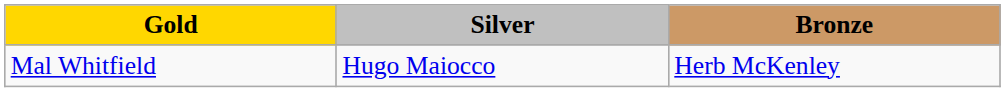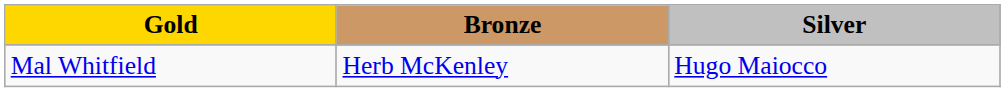 <table class="wikitable" style="text-align:left">
 <tr align="center">
 <td width=200 bgcolor=gold><strong>Gold</strong></td>
+<td width=200 bgcolor=CC9966><strong>Bronze</strong></td>
 <td width=200 bgcolor=silver><strong>Silver</strong></td>
-<td width=200 bgcolor=CC9966><strong>Bronze</strong></td>
 </tr>
 <tr>
 <td><a href='#'>Mal Whitfield</a><br><em></em></td>
+<td><a href='#'>Herb McKenley</a><br><em></em></td>
 <td><a href='#'>Hugo Maiocco</a><br><em></em></td>
-<td><a href='#'>Herb McKenley</a><br><em></em></td>
 </tr>
 </table>
